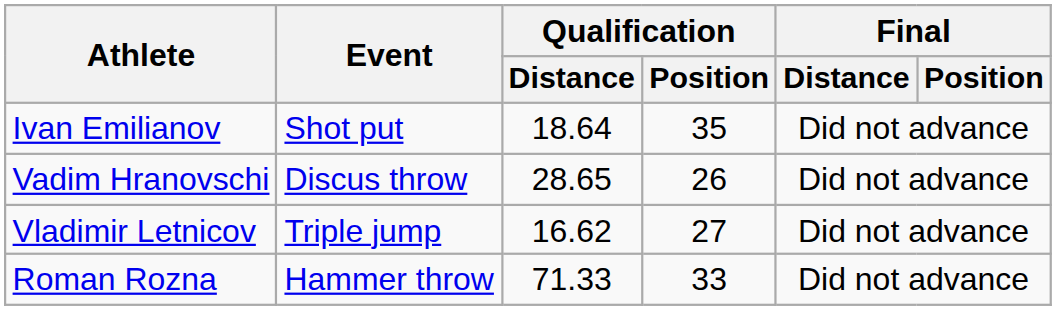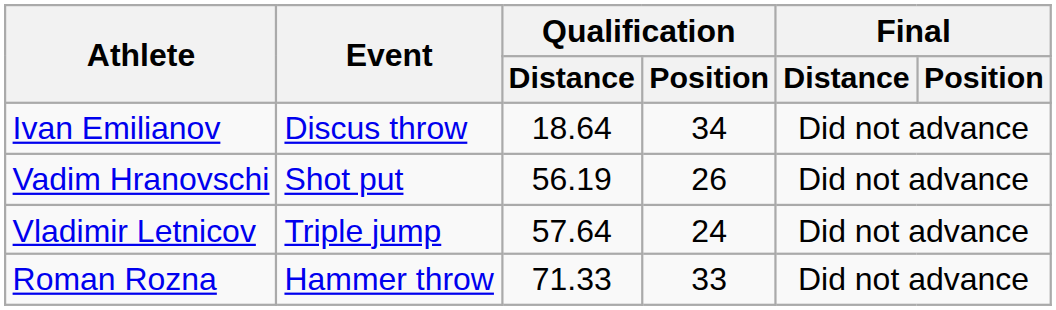 <table class=wikitable style="font-size:90%">
 <tr>
 <th rowspan="2">Athlete</th>
 <th rowspan="2">Event</th>
 <th colspan="2">Qualification</th>
 <th colspan="2">Final</th>
 </tr>
 <tr style="font-size:95%">
 <th>Distance</th>
 <th>Position</th>
 <th>Distance</th>
 <th>Position</th>
 </tr>
 <tr align=center>
 <td align=left><a href='#'>Ivan Emilianov</a></td>
-<td align=left><a href='#'>Shot put</a></td>
+<td align=left><a href='#'>Discus throw</a></td>
 <td>18.64</td>
-<td>35</td>
+<td>34</td>
 <td colspan=2>Did not advance</td>
 </tr>
 <tr align=center>
 <td align=left><a href='#'>Vadim Hranovschi</a></td>
-<td align=left><a href='#'>Discus throw</a></td>
-<td>28.65</td>
+<td align=left><a href='#'>Shot put</a></td>
+<td>56.19</td>
 <td>26</td>
 <td colspan=2>Did not advance</td>
 </tr>
 <tr align=center>
 <td align=left><a href='#'>Vladimir Letnicov</a></td>
 <td align=left><a href='#'>Triple jump</a></td>
-<td>16.62</td>
-<td>27</td>
+<td>57.64</td>
+<td>24</td>
 <td colspan=2>Did not advance</td>
 </tr>
 <tr align=center>
 <td align=left><a href='#'>Roman Rozna</a></td>
 <td align=left><a href='#'>Hammer throw</a></td>
 <td>71.33</td>
 <td>33</td>
 <td colspan=2>Did not advance</td>
 </tr>
 </table>
